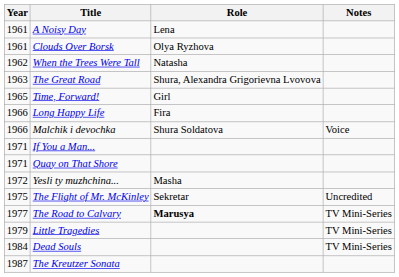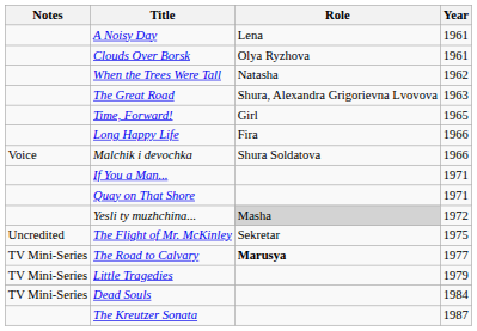 <table class="wikitable">
 <tr>
-<th>Year</th>
+<th>Notes</th>
 <th>Title</th>
 <th>Role</th>
-<th>Notes</th>
+<th>Year</th>
 </tr>
 <tr>
-<td>1961</td>
+<td></td>
 <td><em><a href='#'>A Noisy Day</a></em></td>
 <td>Lena</td>
-<td></td>
+<td>1961</td>
 </tr>
 <tr>
-<td>1961</td>
+<td></td>
 <td><em><a href='#'>Clouds Over Borsk</a></em></td>
 <td>Olya Ryzhova</td>
-<td></td>
+<td>1961</td>
 </tr>
 <tr>
-<td>1962</td>
+<td></td>
 <td><em><a href='#'>When the Trees Were Tall</a></em></td>
 <td>Natasha</td>
-<td></td>
+<td>1962</td>
 </tr>
 <tr>
-<td>1963</td>
+<td></td>
 <td><em><a href='#'>The Great Road</a></em></td>
 <td>Shura, Alexandra Grigorievna Lvovova</td>
-<td></td>
+<td>1963</td>
 </tr>
 <tr>
-<td>1965</td>
+<td></td>
 <td><em><a href='#'>Time, Forward!</a></em></td>
 <td>Girl</td>
-<td></td>
+<td>1965</td>
 </tr>
 <tr>
-<td>1966</td>
+<td></td>
 <td><em><a href='#'>Long Happy Life</a></em></td>
 <td>Fira</td>
-<td></td>
+<td>1966</td>
 </tr>
 <tr>
-<td>1966</td>
+<td>Voice</td>
 <td><em>Malchik i devochka</em></td>
 <td>Shura Soldatova</td>
-<td>Voice</td>
+<td>1966</td>
 </tr>
 <tr>
-<td>1971</td>
+<td></td>
 <td><em><a href='#'>If You a Man...</a></em></td>
 <td></td>
-<td></td>
+<td>1971</td>
 </tr>
 <tr>
-<td>1971</td>
+<td></td>
 <td><em><a href='#'>Quay on That Shore</a></em></td>
 <td></td>
-<td></td>
+<td>1971</td>
 </tr>
 <tr>
+<td></td>
+<td><em>Yesli ty muzhchina...</em></td>
+<td style="background: lightgrey;">Masha</td>
 <td>1972</td>
-<td><em>Yesli ty muzhchina...</em></td>
-<td>Masha</td>
-<td></td>
 </tr>
 <tr>
-<td>1975</td>
+<td>Uncredited</td>
 <td><em><a href='#'>The Flight of Mr. McKinley</a></em></td>
 <td>Sekretar</td>
-<td>Uncredited</td>
+<td>1975</td>
 </tr>
 <tr>
-<td>1977</td>
+<td>TV Mini-Series</td>
 <td><em><a href='#'>The Road to Calvary</a></em></td>
 <td><strong>Marusya</strong></td>
-<td>TV Mini-Series</td>
+<td>1977</td>
 </tr>
 <tr>
-<td>1979</td>
+<td>TV Mini-Series</td>
 <td><em><a href='#'>Little Tragedies</a></em></td>
 <td></td>
-<td>TV Mini-Series</td>
+<td>1979</td>
 </tr>
 <tr>
-<td>1984</td>
+<td>TV Mini-Series</td>
 <td><em><a href='#'>Dead Souls</a></em></td>
 <td></td>
-<td>TV Mini-Series</td>
+<td>1984</td>
 </tr>
 <tr>
-<td>1987</td>
+<td></td>
 <td><em><a href='#'>The Kreutzer Sonata</a></em></td>
 <td></td>
-<td></td>
+<td>1987</td>
 </tr>
 </table>
